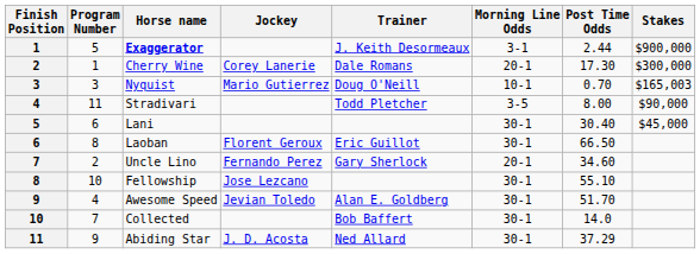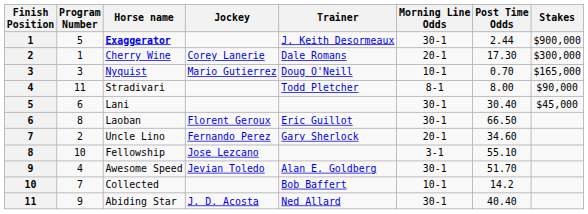 <table class="wikitable sortable">
 <tr>
 <th>Finish<br>Position</th>
 <th>Program<br>Number</th>
 <th>Horse name</th>
 <th>Jockey</th>
 <th>Trainer</th>
 <th>Morning Line<br>Odds</th>
 <th>Post Time<br>Odds</th>
 <th>Stakes</th>
 </tr>
 <tr>
 <th>1</th>
 <td align=center>5</td>
 <td><strong><a href='#'>Exaggerator</a></strong></td>
 <td></td>
 <td><a href='#'>J. Keith Desormeaux</a></td>
-<td align=center>3-1</td>
+<td align=center>30-1</td>
 <td align=center>2.44</td>
 <td align=center>$900,000</td>
 </tr>
 <tr>
 <th>2</th>
 <td align=center>1</td>
 <td><a href='#'>Cherry Wine</a></td>
 <td><a href='#'>Corey Lanerie</a></td>
 <td><a href='#'>Dale Romans</a></td>
 <td align=center>20-1</td>
 <td align=center>17.30</td>
 <td align=center>$300,000</td>
 </tr>
 <tr>
 <th>3</th>
 <td align=center>3</td>
 <td><a href='#'>Nyquist</a></td>
 <td><a href='#'>Mario Gutierrez</a></td>
 <td><a href='#'>Doug O'Neill</a></td>
 <td align=center>10-1</td>
 <td align=center>0.70</td>
-<td align=center>$165,003</td>
+<td align=center>$165,000</td>
 </tr>
 <tr>
 <th>4</th>
 <td align=center>11</td>
 <td>Stradivari</td>
 <td></td>
 <td><a href='#'>Todd Pletcher</a></td>
-<td align=center>3-5</td>
+<td align=center>8-1</td>
 <td align=center>8.00</td>
 <td align=center>$90,000</td>
 </tr>
 <tr>
 <th>5</th>
 <td align=center>6</td>
 <td>Lani</td>
 <td></td>
 <td></td>
 <td align=center>30-1</td>
 <td align=center>30.40</td>
 <td align=center>$45,000</td>
 </tr>
 <tr>
 <th>6</th>
 <td align=center>8</td>
 <td>Laoban</td>
 <td><a href='#'>Florent Geroux</a></td>
 <td><a href='#'>Eric Guillot</a></td>
 <td align=center>30-1</td>
 <td align=center>66.50</td>
 <td align=center></td>
 </tr>
 <tr>
 <th>7</th>
 <td align=center>2</td>
 <td>Uncle Lino</td>
 <td><a href='#'>Fernando Perez</a></td>
 <td><a href='#'>Gary Sherlock</a></td>
 <td align=center>20-1</td>
 <td align=center>34.60</td>
 <td align=center></td>
 </tr>
 <tr>
 <th>8</th>
 <td align=center>10</td>
 <td>Fellowship</td>
 <td><a href='#'>Jose Lezcano</a></td>
 <td></td>
-<td align=center>30-1</td>
+<td align=center>3-1</td>
 <td align=center>55.10</td>
 <td align=center></td>
 </tr>
 <tr>
 <th>9</th>
 <td align=center>4</td>
 <td>Awesome Speed</td>
 <td><a href='#'>Jevian Toledo</a></td>
 <td><a href='#'>Alan E. Goldberg</a></td>
 <td align=center>30-1</td>
 <td align=center>51.70</td>
 <td align=center></td>
 </tr>
 <tr>
 <th>10</th>
 <td align=center>7</td>
 <td>Collected</td>
 <td></td>
 <td><a href='#'>Bob Baffert</a></td>
-<td align=center>30-1</td>
-<td align=center>14.0</td>
+<td align=center>10-1</td>
+<td align=center>14.2</td>
 <td align=center></td>
 </tr>
 <tr>
 <th>11</th>
 <td align=center>9</td>
 <td>Abiding Star</td>
 <td><a href='#'>J. D. Acosta</a></td>
 <td><a href='#'>Ned Allard</a></td>
 <td align=center>30-1</td>
-<td align=center>37.29</td>
+<td align=center>40.40</td>
 <td align=center></td>
 </tr>
 </table>
